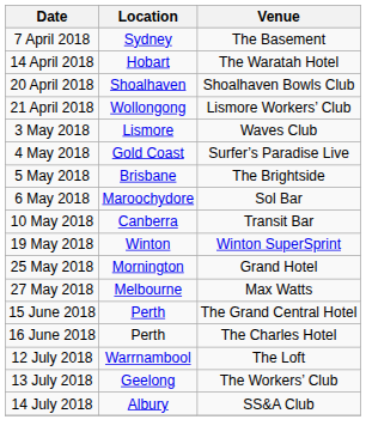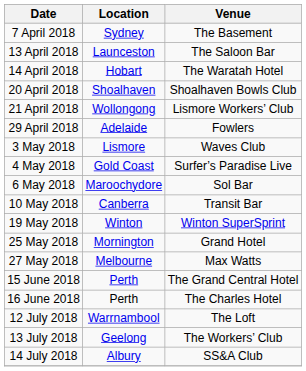 <table class="wikitable collapsible collapsed" style="text-align:center;">
 <tr bgcolor="#CCCCCC">
 <th>Date</th>
 <th>Location</th>
 <th>Venue</th>
 </tr>
 <tr>
 <td>7 April 2018</td>
 <td><a href='#'>Sydney</a></td>
 <td>The Basement</td>
+</tr>
+<tr>
+<td>13 April 2018</td>
+<td><a href='#'>Launceston</a></td>
+<td>The Saloon Bar</td>
 </tr>
 <tr>
 <td>14 April 2018</td>
 <td><a href='#'>Hobart</a></td>
 <td>The Waratah Hotel</td>
 </tr>
 <tr>
 <td>20 April 2018</td>
 <td><a href='#'>Shoalhaven</a></td>
 <td>Shoalhaven Bowls Club</td>
 </tr>
 <tr>
 <td>21 April 2018</td>
 <td><a href='#'>Wollongong</a></td>
 <td>Lismore Workers’ Club</td>
 </tr>
 <tr>
+<td>29 April 2018</td>
+<td><a href='#'>Adelaide</a></td>
+<td>Fowlers</td>
+</tr>
+<tr>
 <td>3 May 2018</td>
 <td><a href='#'>Lismore</a></td>
 <td>Waves Club</td>
 </tr>
 <tr>
 <td>4 May 2018</td>
 <td><a href='#'>Gold Coast</a></td>
 <td>Surfer’s Paradise Live</td>
-</tr>
-<tr>
-<td>5 May 2018</td>
-<td><a href='#'>Brisbane</a></td>
-<td>The Brightside</td>
 </tr>
 <tr>
 <td>6 May 2018</td>
 <td><a href='#'>Maroochydore</a></td>
 <td>Sol Bar</td>
 </tr>
 <tr>
 <td>10 May 2018</td>
 <td><a href='#'>Canberra</a></td>
 <td>Transit Bar</td>
 </tr>
 <tr>
 <td>19 May 2018</td>
 <td><a href='#'>Winton</a></td>
 <td><a href='#'>Winton SuperSprint</a></td>
 </tr>
 <tr>
 <td>25 May 2018</td>
 <td><a href='#'>Mornington</a></td>
 <td>Grand Hotel</td>
 </tr>
 <tr>
 <td>27 May 2018</td>
 <td><a href='#'>Melbourne</a></td>
 <td>Max Watts</td>
 </tr>
 <tr>
 <td>15 June 2018</td>
 <td><a href='#'>Perth</a></td>
 <td>The Grand Central Hotel</td>
 </tr>
 <tr>
 <td>16 June 2018</td>
 <td>Perth</td>
 <td>The Charles Hotel</td>
 </tr>
 <tr>
 <td>12 July 2018</td>
 <td><a href='#'>Warrnambool</a></td>
 <td>The Loft</td>
 </tr>
 <tr>
 <td>13 July 2018</td>
 <td><a href='#'>Geelong</a></td>
 <td>The Workers’ Club</td>
 </tr>
 <tr>
 <td>14 July 2018</td>
 <td><a href='#'>Albury</a></td>
 <td>SS&A Club</td>
 </tr>
 <tr>
 </tr>
 </table>
